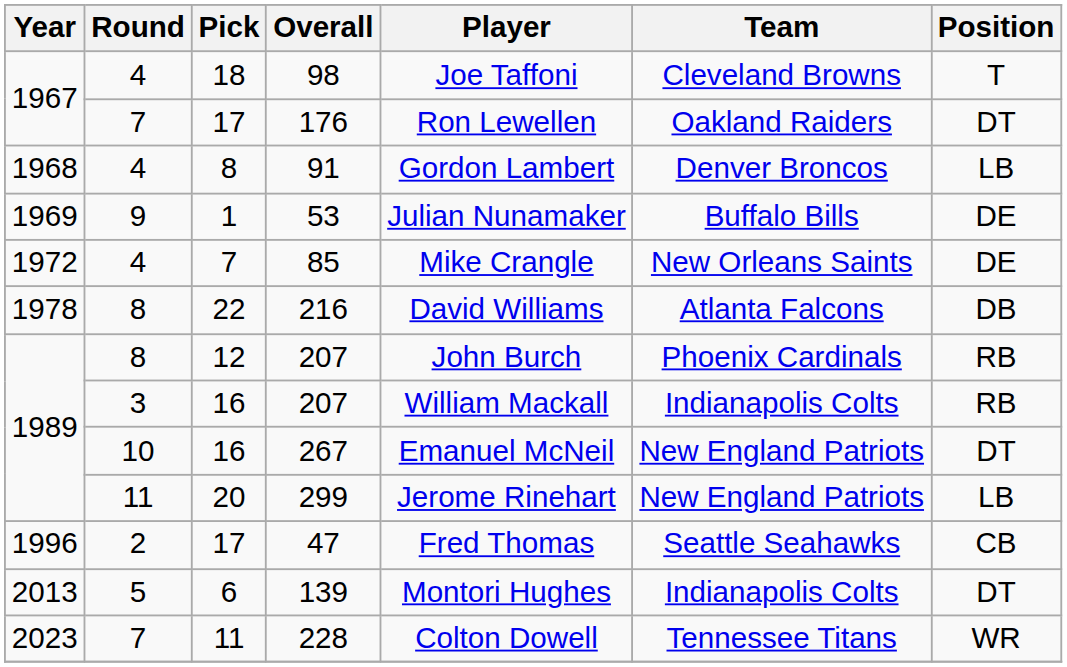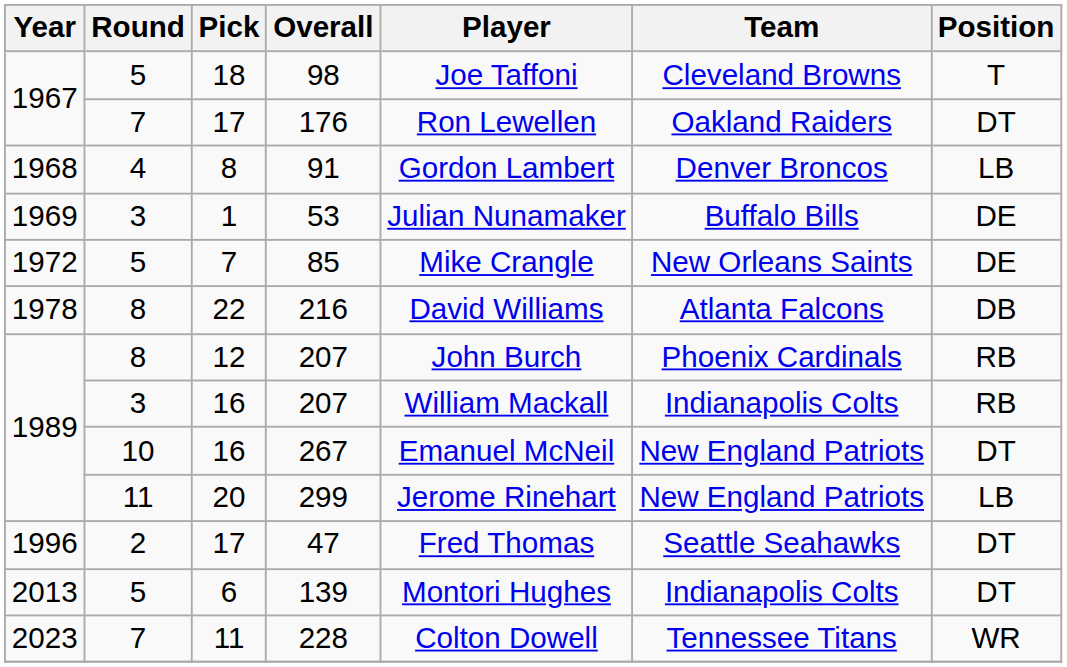 <table class="wikitable sortable" style="text-align: center;">
 <tr>
 <th>Year</th>
 <th>Round</th>
 <th>Pick</th>
 <th>Overall</th>
 <th>Player</th>
 <th>Team</th>
 <th>Position</th>
 </tr>
 <tr>
 <td rowspan="2">1967</td>
-<td>4</td>
+<td>5</td>
 <td>18</td>
 <td>98</td>
 <td><a href='#'>Joe Taffoni</a></td>
 <td><a href='#'>Cleveland Browns</a></td>
 <td>T</td>
 </tr>
 <tr>
 <td>7</td>
 <td>17</td>
 <td>176</td>
 <td><a href='#'>Ron Lewellen</a></td>
 <td><a href='#'>Oakland Raiders</a></td>
 <td>DT</td>
 </tr>
 <tr>
 <td>1968</td>
 <td>4</td>
 <td>8</td>
 <td>91</td>
 <td><a href='#'>Gordon Lambert</a></td>
 <td><a href='#'>Denver Broncos</a></td>
 <td>LB</td>
 </tr>
 <tr>
 <td>1969</td>
-<td>9</td>
+<td>3</td>
 <td>1</td>
 <td>53</td>
 <td><a href='#'>Julian Nunamaker</a></td>
 <td><a href='#'>Buffalo Bills</a></td>
 <td>DE</td>
 </tr>
 <tr>
 <td>1972</td>
-<td>4</td>
+<td>5</td>
 <td>7</td>
 <td>85</td>
 <td><a href='#'>Mike Crangle</a></td>
 <td><a href='#'>New Orleans Saints</a></td>
 <td>DE</td>
 </tr>
 <tr>
 <td>1978</td>
 <td>8</td>
 <td>22</td>
 <td>216</td>
 <td><a href='#'>David Williams</a></td>
 <td><a href='#'>Atlanta Falcons</a></td>
 <td>DB</td>
 </tr>
 <tr>
 <td rowspan="4">1989</td>
 <td>8</td>
 <td>12</td>
 <td>207</td>
 <td><a href='#'>John Burch</a></td>
 <td><a href='#'>Phoenix Cardinals</a></td>
 <td>RB</td>
 </tr>
 <tr>
 <td>3</td>
 <td>16</td>
 <td>207</td>
 <td><a href='#'>William Mackall</a></td>
 <td><a href='#'>Indianapolis Colts</a></td>
 <td>RB</td>
 </tr>
 <tr>
 <td>10</td>
 <td>16</td>
 <td>267</td>
 <td><a href='#'>Emanuel McNeil</a></td>
 <td><a href='#'>New England Patriots</a></td>
 <td>DT</td>
 </tr>
 <tr>
 <td>11</td>
 <td>20</td>
 <td>299</td>
 <td><a href='#'>Jerome Rinehart</a></td>
 <td><a href='#'>New England Patriots</a></td>
 <td>LB</td>
 </tr>
 <tr>
 <td>1996</td>
 <td>2</td>
 <td>17</td>
 <td>47</td>
 <td><a href='#'>Fred Thomas</a></td>
 <td><a href='#'>Seattle Seahawks</a></td>
-<td>CB</td>
+<td>DT</td>
 </tr>
 <tr>
 <td>2013</td>
 <td>5</td>
 <td>6</td>
 <td>139</td>
 <td><a href='#'>Montori Hughes</a></td>
 <td><a href='#'>Indianapolis Colts</a></td>
 <td>DT</td>
 </tr>
 <tr>
 <td>2023</td>
 <td>7</td>
 <td>11</td>
 <td>228</td>
 <td><a href='#'>Colton Dowell</a></td>
 <td><a href='#'>Tennessee Titans</a></td>
 <td>WR</td>
 </tr>
 <tr>
 </tr>
 </table>
